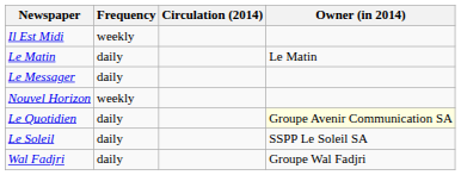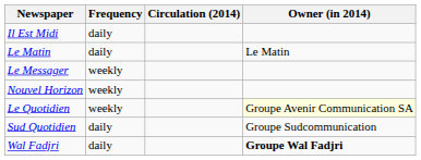 <table class="wikitable sortable">
 <tr>
 <th>Newspaper</th>
 <th>Frequency</th>
 <th>Circulation (2014)</th>
 <th>Owner (in 2014) </th>
 </tr>
 <tr>
 <td><em><a href='#'>Il Est Midi</a></em></td>
-<td>weekly</td>
+<td>daily</td>
 <td style="text-align: center;"></td>
 <td></td>
 </tr>
 <tr>
 <td><em><a href='#'>Le Matin</a></em></td>
 <td>daily</td>
 <td style="text-align: center;"></td>
 <td>Le Matin</td>
 </tr>
 <tr>
 <td><em><a href='#'>Le Messager</a></em></td>
-<td>daily</td>
+<td>weekly</td>
 <td style="text-align: center;"></td>
 <td></td>
 </tr>
 <tr>
 <td><em><a href='#'>Nouvel Horizon</a></em></td>
 <td>weekly</td>
 <td style="text-align: center;"></td>
 <td></td>
 </tr>
 <tr>
 <td><em><a href='#'>Le Quotidien</a></em></td>
-<td>daily</td>
+<td>weekly</td>
 <td style="text-align: center;"></td>
 <td style="background: lightyellow;">Groupe Avenir Communication SA</td>
 </tr>
 <tr>
-<td><em><a href='#'>Le Soleil</a></em></td>
+<td><em><a href='#'>Sud Quotidien</a></em></td>
 <td>daily</td>
 <td style="text-align: center;"></td>
-<td>SSPP Le Soleil SA</td>
+<td>Groupe Sudcommunication</td>
 </tr>
 <tr>
 <td><em><a href='#'>Wal Fadjri</a></em></td>
 <td>daily</td>
 <td style="text-align: center;"></td>
-<td>Groupe Wal Fadjri</td>
+<td><strong>Groupe Wal Fadjri</strong></td>
 </tr>
 </table>
